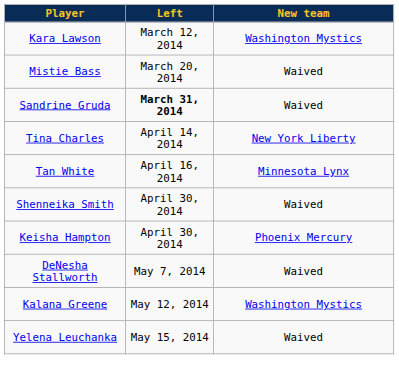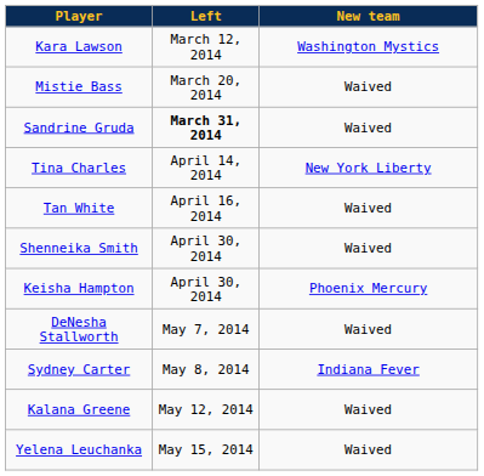 <table class="wikitable" style="text-align: center">
 <tr style="color:#ffc322; text-align:center; background:#ddd; background:#092c57;">
 <td style="width:140px"><strong>Player</strong></td>
 <td style="width:100px"><strong>Left</strong></td>
 <td style="width:210px"><strong>New team</strong></td>
 </tr>
 <tr style="height:40px">
 <td><a href='#'>Kara Lawson</a></td>
 <td>March 12, 2014</td>
 <td><a href='#'>Washington Mystics</a></td>
 </tr>
 <tr style="height:40px">
 <td><a href='#'>Mistie Bass</a></td>
 <td>March 20, 2014</td>
 <td>Waived</td>
 </tr>
 <tr style="height:40px">
 <td><a href='#'>Sandrine Gruda</a></td>
 <td><strong>March 31, 2014</strong></td>
 <td>Waived</td>
 </tr>
 <tr style="height:40px">
 <td><a href='#'>Tina Charles</a></td>
 <td>April 14, 2014</td>
 <td><a href='#'>New York Liberty</a></td>
 </tr>
 <tr style="height:40px">
 <td><a href='#'>Tan White</a></td>
 <td>April 16, 2014</td>
-<td><a href='#'>Minnesota Lynx</a></td>
+<td>Waived</td>
 </tr>
 <tr style="height:40px">
 <td><a href='#'>Shenneika Smith</a></td>
 <td>April 30, 2014</td>
 <td>Waived</td>
 </tr>
 <tr style="height:40px">
 <td><a href='#'>Keisha Hampton</a></td>
 <td>April 30, 2014</td>
 <td><a href='#'>Phoenix Mercury</a></td>
 </tr>
 <tr style="height:40px">
 <td><a href='#'>DeNesha Stallworth</a></td>
 <td>May 7, 2014</td>
 <td>Waived</td>
 </tr>
 <tr style="height:40px">
+<td><a href='#'>Sydney Carter</a></td>
+<td>May 8, 2014</td>
+<td><a href='#'>Indiana Fever</a></td>
+</tr>
+<tr style="height:40px">
 <td><a href='#'>Kalana Greene</a></td>
 <td>May 12, 2014</td>
-<td><a href='#'>Washington Mystics</a></td>
+<td>Waived</td>
 </tr>
 <tr style="height:40px">
 <td><a href='#'>Yelena Leuchanka</a></td>
 <td>May 15, 2014</td>
 <td>Waived</td>
 </tr>
 </table>
